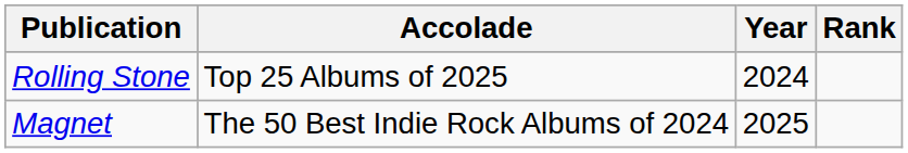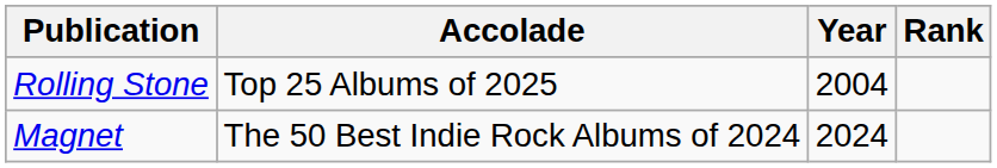 <table class="sortable wikitable">
 <tr>
 <th>Publication</th>
 <th>Accolade</th>
 <th>Year</th>
 <th>Rank</th>
 </tr>
 <tr>
 <td><em><a href='#'>Rolling Stone</a></em></td>
 <td>Top 25 Albums of 2025</td>
-<td>2024</td>
+<td>2004</td>
 <td></td>
 </tr>
 <tr>
 <td><em><a href='#'>Magnet</a></em></td>
 <td>The 50 Best Indie Rock Albums of 2024</td>
-<td>2025</td>
+<td>2024</td>
 <td></td>
 </tr>
 </table>
